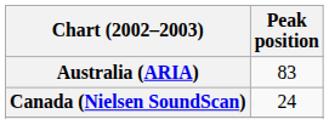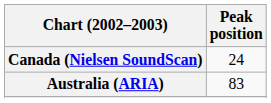 <table class="wikitable sortable plainrowheaders">
 <tr>
 <th>Chart (2002–2003)</th>
 <th>Peak<br>position</th>
 </tr>
 <tr>
+<th scope="row">Canada (<a href='#'>Nielsen SoundScan</a>)</th>
+<td align="center">24</td>
+</tr>
+<tr>
 <th scope="row">Australia (<a href='#'>ARIA</a>)</th>
 <td align="center">83</td>
-</tr>
-<tr>
-<th scope="row">Canada (<a href='#'>Nielsen SoundScan</a>)</th>
-<td align="center">24</td>
 </tr>
 <tr>
 </tr>
 <tr>
 </tr>
 <tr>
 </tr>
 <tr>
 </tr>
 </table>
